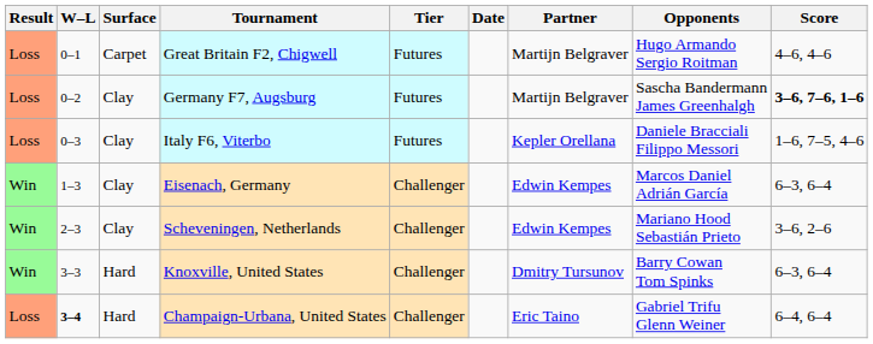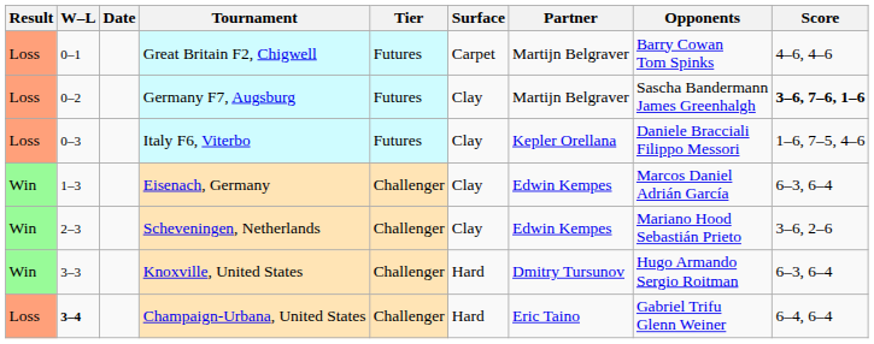 <table class="sortable wikitable">
 <tr>
 <th>Result</th>
 <th class="unsortable">W–L</th>
-<th>Surface</th>
+<th>Date</th>
 <th>Tournament</th>
 <th>Tier</th>
-<th>Date</th>
+<th>Surface</th>
 <th>Partner</th>
 <th>Opponents</th>
 <th class="unsortable">Score</th>
 </tr>
 <tr>
 <td style="background:#ffa07a;">Loss</td>
 <td><small>0–1</small></td>
-<td>Carpet</td>
+<td></td>
 <td style="background:#cffcff;">Great Britain F2, <a href='#'>Chigwell</a></td>
 <td style="background:#cffcff;">Futures</td>
-<td></td>
+<td>Carpet</td>
 <td> Martijn Belgraver</td>
-<td> <a href='#'>Hugo Armando</a> <br>  <a href='#'>Sergio Roitman</a></td>
+<td> <a href='#'>Barry Cowan</a> <br>  <a href='#'>Tom Spinks</a></td>
 <td>4–6, 4–6</td>
 </tr>
 <tr>
 <td style="background:#ffa07a;">Loss</td>
 <td><small>0–2</small></td>
-<td>Clay</td>
+<td></td>
 <td style="background:#cffcff;">Germany F7, <a href='#'>Augsburg</a></td>
 <td style="background:#cffcff;">Futures</td>
-<td></td>
+<td>Clay</td>
 <td> Martijn Belgraver</td>
 <td> Sascha Bandermann <br>  <a href='#'>James Greenhalgh</a></td>
 <td><strong>3–6, 7–6, 1–6</strong></td>
 </tr>
 <tr>
 <td style="background:#ffa07a;">Loss</td>
 <td><small>0–3</small></td>
-<td>Clay</td>
+<td></td>
 <td style="background:#cffcff;">Italy F6, <a href='#'>Viterbo</a></td>
 <td style="background:#cffcff;">Futures</td>
-<td></td>
+<td>Clay</td>
 <td> <a href='#'>Kepler Orellana</a></td>
 <td> <a href='#'>Daniele Bracciali</a> <br>  <a href='#'>Filippo Messori</a></td>
 <td>1–6, 7–5, 4–6</td>
 </tr>
 <tr>
 <td style="background:#98fb98;">Win</td>
 <td><small>1–3</small></td>
-<td>Clay</td>
+<td></td>
 <td style="background:moccasin;"><a href='#'>Eisenach</a>, Germany</td>
 <td style="background:moccasin;">Challenger</td>
-<td></td>
+<td>Clay</td>
 <td> <a href='#'>Edwin Kempes</a></td>
 <td> <a href='#'>Marcos Daniel</a> <br>  <a href='#'>Adrián García</a></td>
 <td>6–3, 6–4</td>
 </tr>
 <tr>
 <td style="background:#98fb98;">Win</td>
 <td><small>2–3</small></td>
-<td>Clay</td>
+<td></td>
 <td style="background:moccasin;"><a href='#'>Scheveningen</a>, Netherlands</td>
 <td style="background:moccasin;">Challenger</td>
-<td></td>
+<td>Clay</td>
 <td> <a href='#'>Edwin Kempes</a></td>
 <td> <a href='#'>Mariano Hood</a> <br>  <a href='#'>Sebastián Prieto</a></td>
 <td>3–6, 2–6</td>
 </tr>
 <tr>
 <td style="background:#98fb98;">Win</td>
 <td><small>3–3</small></td>
-<td>Hard</td>
+<td></td>
 <td style="background:moccasin;"><a href='#'>Knoxville</a>, United States</td>
 <td style="background:moccasin;">Challenger</td>
-<td></td>
+<td>Hard</td>
 <td> <a href='#'>Dmitry Tursunov</a></td>
-<td> <a href='#'>Barry Cowan</a> <br>  <a href='#'>Tom Spinks</a></td>
+<td> <a href='#'>Hugo Armando</a> <br>  <a href='#'>Sergio Roitman</a></td>
 <td>6–3, 6–4</td>
 </tr>
 <tr>
 <td style="background:#ffa07a;">Loss</td>
 <td><strong><small>3–4</small></strong></td>
-<td>Hard</td>
+<td></td>
 <td style="background:moccasin;"><a href='#'>Champaign-Urbana</a>, United States</td>
 <td style="background:moccasin;">Challenger</td>
-<td></td>
+<td>Hard</td>
 <td> <a href='#'>Eric Taino</a></td>
 <td> <a href='#'>Gabriel Trifu</a> <br>  <a href='#'>Glenn Weiner</a></td>
 <td>6–4, 6–4</td>
 </tr>
 </table>
